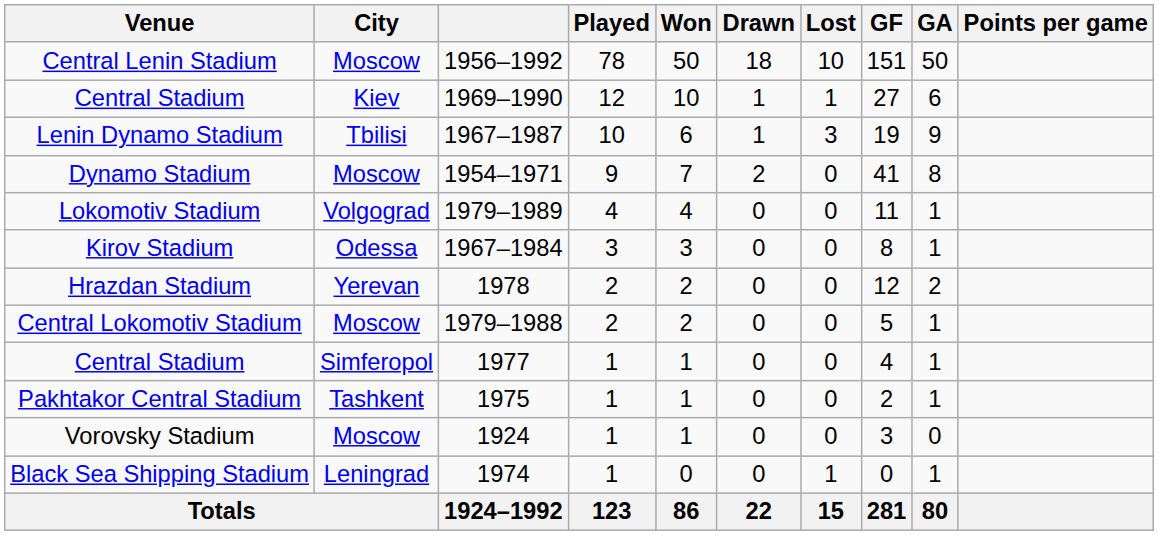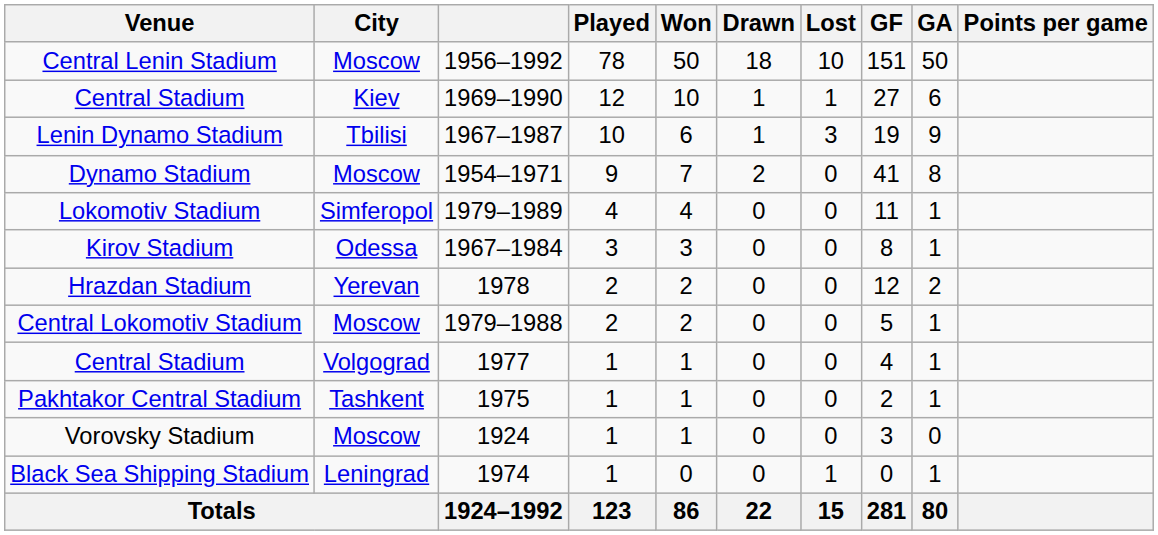 <table class="wikitable sortable" style="text-align:center;">
 <tr>
 <th>Venue</th>
 <th>City</th>
 <th></th>
 <th>Played</th>
 <th>Won</th>
 <th>Drawn</th>
 <th>Lost</th>
 <th>GF</th>
 <th>GA</th>
 <th>Points per game</th>
 </tr>
 <tr>
 <td><a href='#'>Central Lenin Stadium</a></td>
 <td><a href='#'>Moscow</a></td>
 <td>1956–1992</td>
 <td>78</td>
 <td>50</td>
 <td>18</td>
 <td>10</td>
 <td>151</td>
 <td>50</td>
 <td></td>
 </tr>
 <tr>
 <td><a href='#'>Central Stadium</a></td>
 <td><a href='#'>Kiev</a></td>
 <td>1969–1990</td>
 <td>12</td>
 <td>10</td>
 <td>1</td>
 <td>1</td>
 <td>27</td>
 <td>6</td>
 <td></td>
 </tr>
 <tr>
 <td><a href='#'>Lenin Dynamo Stadium</a></td>
 <td><a href='#'>Tbilisi</a></td>
 <td>1967–1987</td>
 <td>10</td>
 <td>6</td>
 <td>1</td>
 <td>3</td>
 <td>19</td>
 <td>9</td>
 <td></td>
 </tr>
 <tr>
 <td><a href='#'>Dynamo Stadium</a></td>
 <td><a href='#'>Moscow</a></td>
 <td>1954–1971</td>
 <td>9</td>
 <td>7</td>
 <td>2</td>
 <td>0</td>
 <td>41</td>
 <td>8</td>
 <td></td>
 </tr>
 <tr>
 <td><a href='#'>Lokomotiv Stadium</a></td>
-<td><a href='#'>Volgograd</a></td>
+<td><a href='#'>Simferopol</a></td>
 <td>1979–1989</td>
 <td>4</td>
 <td>4</td>
 <td>0</td>
 <td>0</td>
 <td>11</td>
 <td>1</td>
 <td></td>
 </tr>
 <tr>
 <td><a href='#'>Kirov Stadium</a></td>
 <td><a href='#'>Odessa</a></td>
 <td>1967–1984</td>
 <td>3</td>
 <td>3</td>
 <td>0</td>
 <td>0</td>
 <td>8</td>
 <td>1</td>
 <td></td>
 </tr>
 <tr>
 <td><a href='#'>Hrazdan Stadium</a></td>
 <td><a href='#'>Yerevan</a></td>
 <td>1978</td>
 <td>2</td>
 <td>2</td>
 <td>0</td>
 <td>0</td>
 <td>12</td>
 <td>2</td>
 <td></td>
 </tr>
 <tr>
 <td><a href='#'>Central Lokomotiv Stadium</a></td>
 <td><a href='#'>Moscow</a></td>
 <td>1979–1988</td>
 <td>2</td>
 <td>2</td>
 <td>0</td>
 <td>0</td>
 <td>5</td>
 <td>1</td>
 <td></td>
 </tr>
 <tr>
 <td><a href='#'>Central Stadium</a></td>
-<td><a href='#'>Simferopol</a></td>
+<td><a href='#'>Volgograd</a></td>
 <td>1977</td>
 <td>1</td>
 <td>1</td>
 <td>0</td>
 <td>0</td>
 <td>4</td>
 <td>1</td>
 <td></td>
 </tr>
 <tr>
 <td><a href='#'>Pakhtakor Central Stadium</a></td>
 <td><a href='#'>Tashkent</a></td>
 <td>1975</td>
 <td>1</td>
 <td>1</td>
 <td>0</td>
 <td>0</td>
 <td>2</td>
 <td>1</td>
 <td></td>
 </tr>
 <tr>
 <td>Vorovsky Stadium</td>
 <td><a href='#'>Moscow</a></td>
 <td>1924</td>
 <td>1</td>
 <td>1</td>
 <td>0</td>
 <td>0</td>
 <td>3</td>
 <td>0</td>
 <td></td>
 </tr>
 <tr>
 <td><a href='#'>Black Sea Shipping Stadium</a></td>
 <td><a href='#'>Leningrad</a></td>
 <td>1974</td>
 <td>1</td>
 <td>0</td>
 <td>0</td>
 <td>1</td>
 <td>0</td>
 <td>1</td>
 <td></td>
 </tr>
 <tr class="sortbottom">
 <th colspan="2">Totals</th>
 <th>1924–1992</th>
 <th>123</th>
 <th>86</th>
 <th>22</th>
 <th>15</th>
 <th>281</th>
 <th>80</th>
 <th></th>
 </tr>
 </table>
